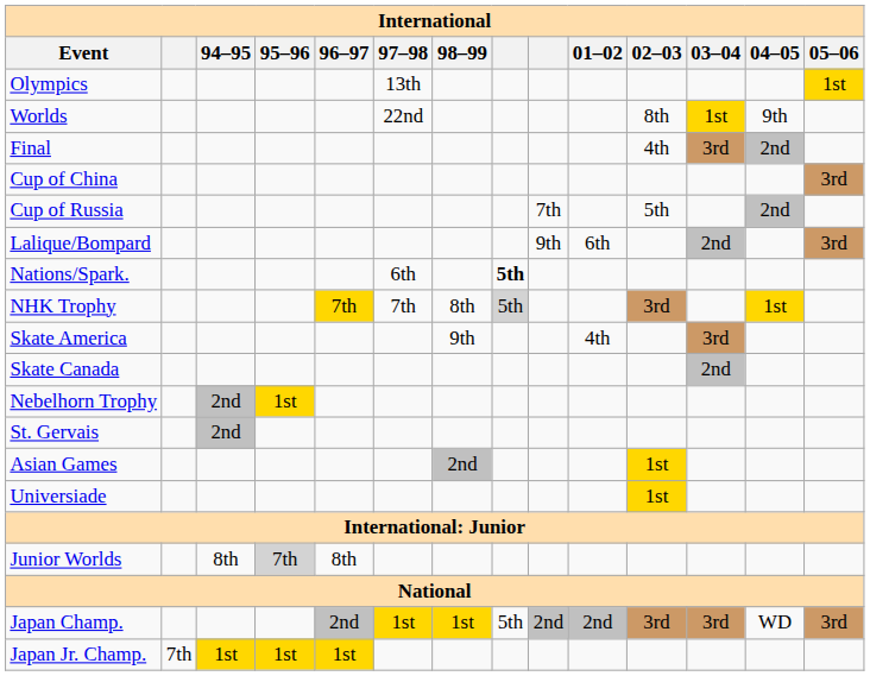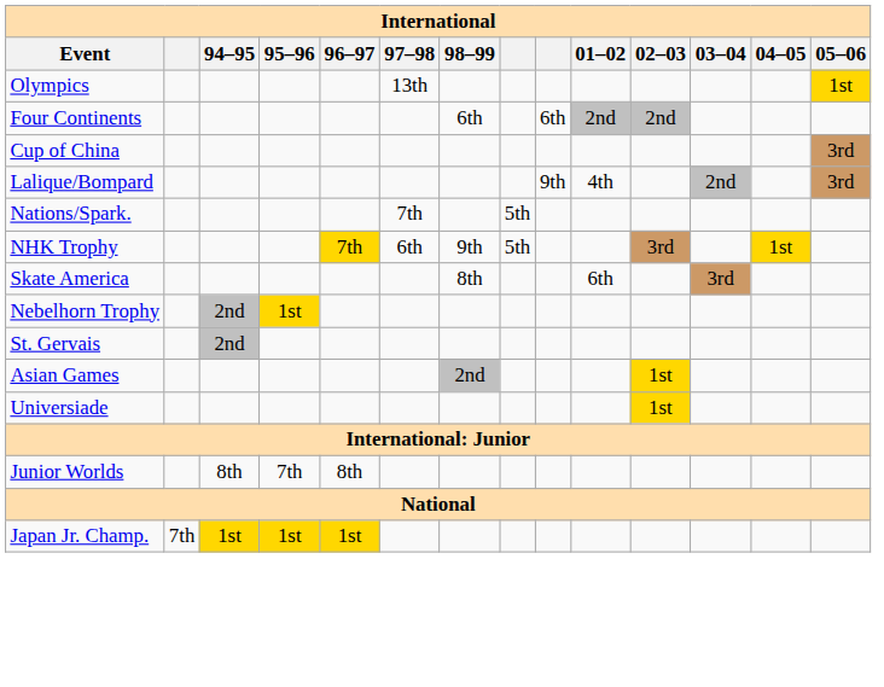 <table class="wikitable" style="text-align:center">
 <tr>
 <th style="background-color: #ffdead; " colspan=14 align=center>International</th>
 </tr>
 <tr>
 <th>Event</th>
 <th></th>
 <th>94–95</th>
 <th>95–96</th>
 <th>96–97</th>
 <th>97–98</th>
 <th>98–99</th>
 <th></th>
 <th></th>
 <th>01–02</th>
 <th>02–03</th>
 <th>03–04</th>
 <th>04–05</th>
 <th>05–06</th>
 </tr>
 <tr>
 <td align=left><a href='#'>Olympics</a></td>
 <td></td>
 <td></td>
 <td></td>
 <td></td>
 <td>13th</td>
 <td></td>
 <td></td>
 <td></td>
 <td></td>
 <td></td>
 <td></td>
 <td></td>
 <td bgcolor=gold>1st</td>
 </tr>
 <tr>
-<td align=left><a href='#'>Worlds</a></td>
-<td></td>
-<td></td>
-<td></td>
-<td></td>
-<td>22nd</td>
-<td></td>
-<td></td>
-<td></td>
-<td></td>
-<td>8th</td>
-<td bgcolor=gold>1st</td>
-<td>9th</td>
-<td></td>
-</tr>
-<tr>
-<td align=left> <a href='#'>Final</a></td>
+<td align=left><a href='#'>Four Continents</a></td>
 <td></td>
 <td></td>
 <td></td>
 <td></td>
 <td></td>
+<td>6th</td>
+<td></td>
+<td>6th</td>
+<td bgcolor=silver>2nd</td>
+<td bgcolor=silver>2nd</td>
 <td></td>
 <td></td>
-<td></td>
-<td></td>
-<td>4th</td>
-<td bgcolor=cc9966>3rd</td>
-<td bgcolor=silver>2nd</td>
 <td></td>
 </tr>
 <tr>
 <td align=left> <a href='#'>Cup of China</a></td>
 <td></td>
 <td></td>
 <td></td>
 <td></td>
 <td></td>
 <td></td>
 <td></td>
 <td></td>
 <td></td>
 <td></td>
 <td></td>
 <td></td>
 <td bgcolor=cc9966>3rd</td>
 </tr>
 <tr>
-<td align=left> <a href='#'>Cup of Russia</a></td>
-<td></td>
-<td></td>
-<td></td>
-<td></td>
-<td></td>
-<td></td>
-<td></td>
-<td>7th</td>
-<td></td>
-<td>5th</td>
-<td></td>
-<td bgcolor=silver>2nd</td>
-<td></td>
-</tr>
-<tr>
 <td align=left> <a href='#'>Lalique/Bompard</a></td>
 <td></td>
 <td></td>
 <td></td>
 <td></td>
 <td></td>
 <td></td>
 <td></td>
 <td>9th</td>
-<td>6th</td>
+<td>4th</td>
 <td></td>
 <td bgcolor=silver>2nd</td>
 <td></td>
 <td bgcolor=cc9966>3rd</td>
 </tr>
 <tr>
 <td align=left> <a href='#'>Nations/Spark.</a></td>
 <td></td>
 <td></td>
 <td></td>
 <td></td>
-<td>6th</td>
+<td>7th</td>
 <td></td>
-<td><strong>5th</strong></td>
+<td>5th</td>
 <td></td>
 <td></td>
 <td></td>
 <td></td>
 <td></td>
 <td></td>
 </tr>
 <tr>
 <td align=left> <a href='#'>NHK Trophy</a></td>
 <td></td>
 <td></td>
 <td></td>
 <td style="background: gold;">7th</td>
-<td>7th</td>
-<td>8th</td>
-<td style="background: lightgrey;">5th</td>
+<td>6th</td>
+<td>9th</td>
+<td>5th</td>
 <td></td>
 <td></td>
 <td bgcolor=cc9966>3rd</td>
 <td></td>
 <td bgcolor=gold>1st</td>
 <td></td>
 </tr>
 <tr>
 <td align=left>  <a href='#'>Skate America</a></td>
 <td></td>
 <td></td>
 <td></td>
 <td></td>
 <td></td>
-<td>9th</td>
+<td>8th</td>
 <td></td>
 <td></td>
-<td>4th</td>
+<td>6th</td>
 <td></td>
 <td bgcolor=cc9966>3rd</td>
-<td></td>
-<td></td>
-</tr>
-<tr>
-<td align=left> <a href='#'>Skate Canada</a></td>
-<td></td>
-<td></td>
-<td></td>
-<td></td>
-<td></td>
-<td></td>
-<td></td>
-<td></td>
-<td></td>
-<td></td>
-<td bgcolor=silver>2nd</td>
 <td></td>
 <td></td>
 </tr>
 <tr>
 <td align=left><a href='#'>Nebelhorn Trophy</a></td>
 <td></td>
 <td bgcolor=silver>2nd</td>
 <td bgcolor=gold>1st</td>
 <td></td>
 <td></td>
 <td></td>
 <td></td>
 <td></td>
 <td></td>
 <td></td>
 <td></td>
 <td></td>
 <td></td>
 </tr>
 <tr>
 <td align=left><a href='#'>St. Gervais</a></td>
 <td></td>
 <td bgcolor=silver>2nd</td>
 <td></td>
 <td></td>
 <td></td>
 <td></td>
 <td></td>
 <td></td>
 <td></td>
 <td></td>
 <td></td>
 <td></td>
 <td></td>
 </tr>
 <tr>
 <td align=left><a href='#'>Asian Games</a></td>
 <td></td>
 <td></td>
 <td></td>
 <td></td>
 <td></td>
 <td bgcolor=silver>2nd</td>
 <td></td>
 <td></td>
 <td></td>
 <td bgcolor=gold>1st</td>
 <td></td>
 <td></td>
 <td></td>
 </tr>
 <tr>
 <td align=left><a href='#'>Universiade</a></td>
 <td></td>
 <td></td>
 <td></td>
 <td></td>
 <td></td>
 <td></td>
 <td></td>
 <td></td>
 <td></td>
 <td bgcolor=gold>1st</td>
 <td></td>
 <td></td>
 <td></td>
 </tr>
 <tr>
 <th style="background-color: #ffdead; " colspan=14 align=center>International: Junior</th>
 </tr>
 <tr>
 <td align=left><a href='#'>Junior Worlds</a></td>
 <td></td>
 <td>8th</td>
-<td style="background: lightgrey;">7th</td>
+<td>7th</td>
 <td>8th</td>
 <td></td>
 <td></td>
 <td></td>
 <td></td>
 <td></td>
 <td></td>
 <td></td>
 <td></td>
 <td></td>
 </tr>
 <tr>
 <th style="background-color: #ffdead; " colspan=14 align=center>National</th>
-</tr>
-<tr>
-<td align=left><a href='#'>Japan Champ.</a></td>
-<td></td>
-<td></td>
-<td></td>
-<td bgcolor=silver>2nd</td>
-<td bgcolor=gold>1st</td>
-<td bgcolor=gold>1st</td>
-<td>5th</td>
-<td bgcolor=silver>2nd</td>
-<td bgcolor=silver>2nd</td>
-<td bgcolor=cc9966>3rd</td>
-<td bgcolor=cc9966>3rd</td>
-<td>WD</td>
-<td bgcolor=cc9966>3rd</td>
 </tr>
 <tr>
 <td align=left><a href='#'>Japan Jr. Champ.</a></td>
 <td>7th</td>
 <td bgcolor="gold">1st</td>
 <td bgcolor=gold>1st</td>
 <td bgcolor=gold>1st</td>
 <td></td>
 <td></td>
 <td></td>
 <td></td>
 <td></td>
 <td></td>
 <td></td>
 <td></td>
 <td></td>
 </tr>
 </table>
